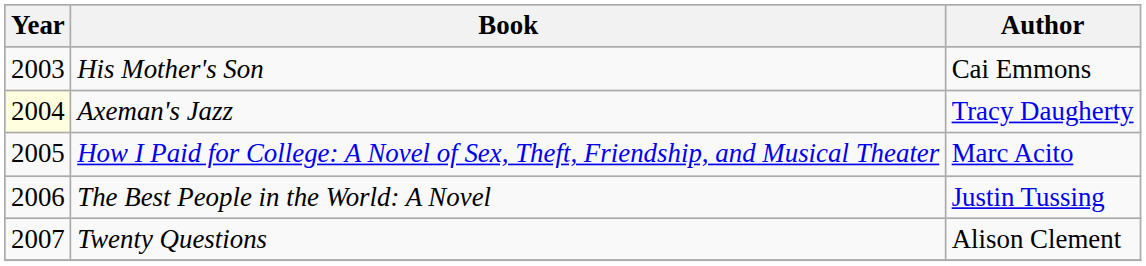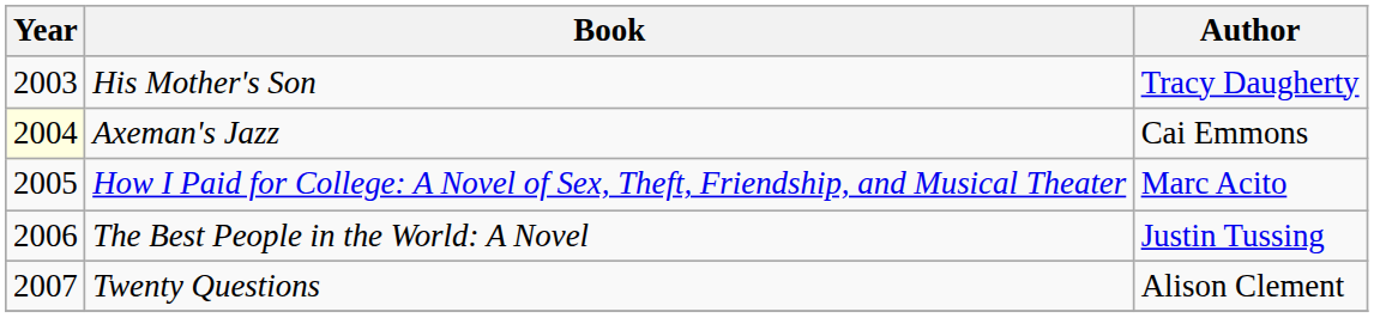 <table class="wikitable sortable">
 <tr>
 <th>Year</th>
 <th>Book</th>
 <th>Author</th>
 </tr>
 <tr>
 <td>2003</td>
 <td><em>His Mother's Son</em></td>
-<td>Cai Emmons</td>
+<td><a href='#'>Tracy Daugherty</a></td>
 </tr>
 <tr>
 <td style="background: lightyellow;">2004</td>
 <td><em>Axeman's Jazz</em></td>
-<td><a href='#'>Tracy Daugherty</a></td>
+<td>Cai Emmons</td>
 </tr>
 <tr>
 <td>2005</td>
 <td><em><a href='#'>How I Paid for College: A Novel of Sex, Theft, Friendship, and Musical Theater</a></em></td>
 <td><a href='#'>Marc Acito</a></td>
 </tr>
 <tr>
 <td>2006</td>
 <td><em>The Best People in the World: A Novel</em></td>
 <td><a href='#'>Justin Tussing</a></td>
 </tr>
 <tr>
 <td>2007</td>
 <td><em>Twenty Questions</em></td>
 <td>Alison Clement</td>
 </tr>
 <tr>
 </tr>
 </table>
